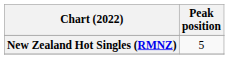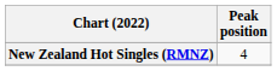 <table class="wikitable sortable plainrowheaders" style="text-align:center">
 <tr>
 <th scope="col">Chart (2022)</th>
 <th scope="col">Peak<br>position</th>
 </tr>
 <tr>
 </tr>
 <tr>
 </tr>
 <tr>
 <th scope="row">New Zealand Hot Singles (<a href='#'>RMNZ</a>)</th>
-<td>5</td>
+<td>4</td>
 </tr>
 <tr>
 </tr>
 <tr>
 </tr>
 <tr>
 </tr>
 <tr>
 </tr>
 </table>
